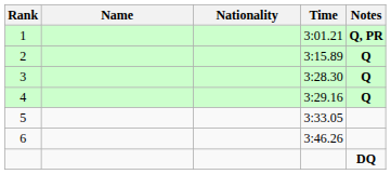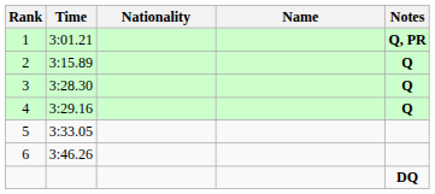 <table class="wikitable sortable" style="text-align:center">
 <tr>
 <th>Rank</th>
+<th>Time</th>
+<th style="width:125px">Nationality</th>
 <th style="width:180px">Name</th>
-<th style="width:125px">Nationality</th>
-<th>Time</th>
 <th>Notes</th>
 </tr>
 <tr style="background:#cfc;">
 <td>1</td>
+<td>3:01.21</td>
 <td style="text-align:left;"></td>
 <td style="text-align:left;"></td>
-<td>3:01.21</td>
 <td><strong>Q, PR</strong></td>
 </tr>
 <tr style="background:#cfc;">
 <td>2</td>
+<td>3:15.89</td>
 <td style="text-align:left;"></td>
 <td style="text-align:left;"></td>
-<td>3:15.89</td>
 <td><strong>Q</strong></td>
 </tr>
 <tr style="background:#cfc;">
 <td>3</td>
+<td>3:28.30</td>
 <td style="text-align:left;"></td>
 <td style="text-align:left;"></td>
-<td>3:28.30</td>
 <td><strong>Q</strong></td>
 </tr>
 <tr style="background:#cfc;">
 <td>4</td>
+<td>3:29.16</td>
 <td style="text-align:left;"></td>
 <td style="text-align:left;"></td>
-<td>3:29.16</td>
 <td><strong>Q</strong></td>
 </tr>
 <tr>
 <td>5</td>
+<td>3:33.05</td>
 <td style="text-align:left;"></td>
 <td style="text-align:left;"></td>
-<td>3:33.05</td>
 <td></td>
 </tr>
 <tr>
 <td>6</td>
+<td>3:46.26</td>
 <td style="text-align:left;"></td>
 <td style="text-align:left;"></td>
-<td>3:46.26</td>
 <td></td>
 </tr>
 <tr>
 <td></td>
+<td></td>
 <td style="text-align:left;"></td>
 <td style="text-align:left;"></td>
-<td></td>
 <td><strong>DQ</strong></td>
 </tr>
 </table>
